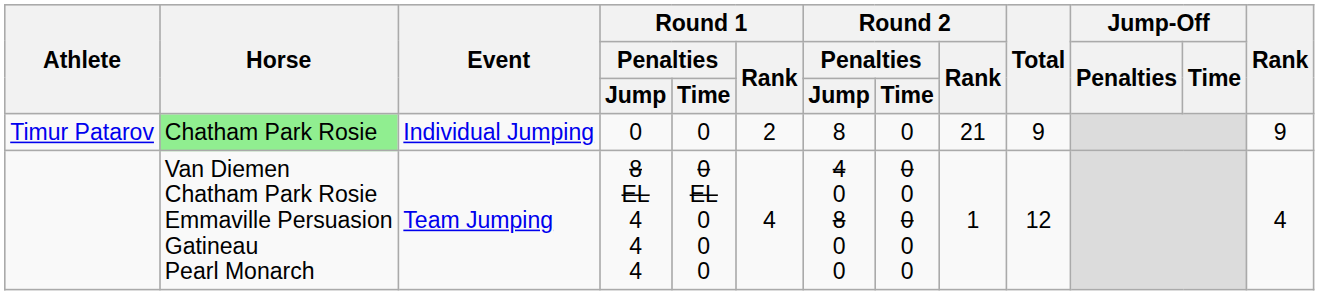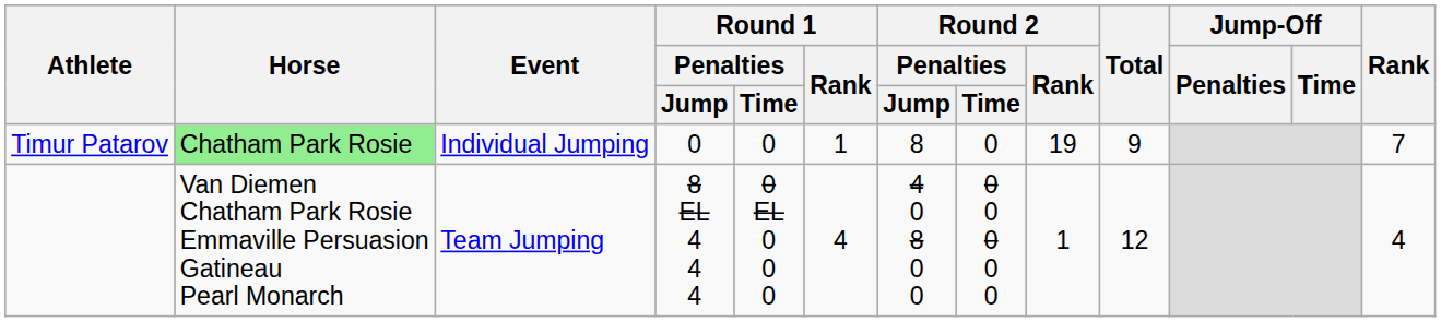 <table class="wikitable" border="1" style="font-size:90%">
 <tr>
 <th rowspan=3>Athlete</th>
 <th rowspan=3>Horse</th>
 <th rowspan=3>Event</th>
 <th colspan=3>Round 1</th>
 <th colspan=3>Round 2</th>
 <th rowspan=3>Total</th>
 <th colspan=2>Jump-Off</th>
 <th rowspan=3>Rank</th>
 </tr>
 <tr>
 <th colspan=2>Penalties</th>
 <th rowspan=2>Rank</th>
 <th colspan=2>Penalties</th>
 <th rowspan=2>Rank</th>
 <th rowspan=2>Penalties</th>
 <th rowspan=2>Time</th>
 </tr>
 <tr>
 <th>Jump</th>
 <th>Time</th>
 <th>Jump</th>
 <th>Time</th>
 </tr>
 <tr>
 <td><a href='#'>Timur Patarov</a></td>
 <td style="background: lightgreen;">Chatham Park Rosie</td>
 <td><a href='#'>Individual Jumping</a></td>
 <td align=center>0</td>
 <td align=center>0</td>
-<td align=center>2</td>
+<td align=center>1</td>
 <td align=center>8</td>
 <td align=center>0</td>
-<td align=center>21</td>
+<td align=center>19</td>
 <td align=center>9</td>
 <td colspan=2 bgcolor=#DCDCDC></td>
-<td align=center>9</td>
+<td align=center>7</td>
 </tr>
 <tr>
 <td><br><br><br><br></td>
 <td>Van Diemen<br>Chatham Park Rosie<br>Emmaville Persuasion<br>Gatineau<br>Pearl Monarch</td>
 <td><a href='#'>Team Jumping</a></td>
 <td align=center><s>8</s><br><s>EL</s><br>4<br>4<br>4</td>
 <td align=center><s>0</s><br><s>EL</s><br>0<br>0<br>0</td>
 <td align=center>4</td>
 <td align=center><s>4</s><br>0<br><s>8</s><br>0<br>0</td>
 <td align=center><s>0</s><br>0<br><s>0</s><br>0<br>0</td>
 <td align=center>1</td>
 <td align=center>12</td>
 <td colspan=2 bgcolor=#DCDCDC></td>
 <td align=center>4</td>
 </tr>
 </table>
